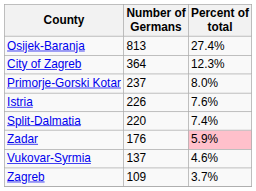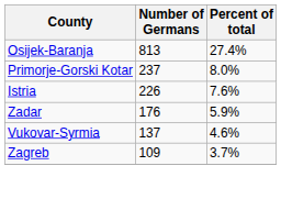 <table class="wikitable">
 <tr>
 <th>County</th>
 <th>Number of<br>Germans</th>
 <th>Percent of<br>total</th>
 </tr>
 <tr>
 <td><a href='#'>Osijek-Baranja</a></td>
 <td>813</td>
 <td>27.4%</td>
 </tr>
 <tr>
-<td><a href='#'>City of Zagreb</a></td>
-<td>364</td>
-<td>12.3%</td>
-</tr>
-<tr>
 <td><a href='#'>Primorje-Gorski Kotar</a></td>
 <td>237</td>
 <td>8.0%</td>
 </tr>
 <tr>
 <td><a href='#'>Istria</a></td>
 <td>226</td>
 <td>7.6%</td>
 </tr>
 <tr>
-<td><a href='#'>Split-Dalmatia</a></td>
-<td>220</td>
-<td>7.4%</td>
-</tr>
-<tr>
 <td><a href='#'>Zadar</a></td>
 <td>176</td>
-<td style="background: pink;">5.9%</td>
+<td>5.9%</td>
 </tr>
 <tr>
 <td><a href='#'>Vukovar-Syrmia</a></td>
 <td>137</td>
 <td>4.6%</td>
 </tr>
 <tr>
 <td><a href='#'>Zagreb</a></td>
 <td>109</td>
 <td>3.7%</td>
 </tr>
 <tr>
 </tr>
 </table>
